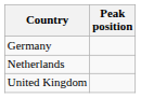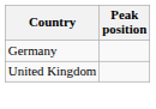 <table class="wikitable">
 <tr>
 <th>Country</th>
 <th>Peak<br>position</th>
 </tr>
 <tr>
 <td>Germany</td>
 <td></td>
 </tr>
 <tr>
-<td>Netherlands</td>
-<td></td>
-</tr>
-<tr>
 <td>United Kingdom</td>
 <td></td>
 </tr>
 </table>
